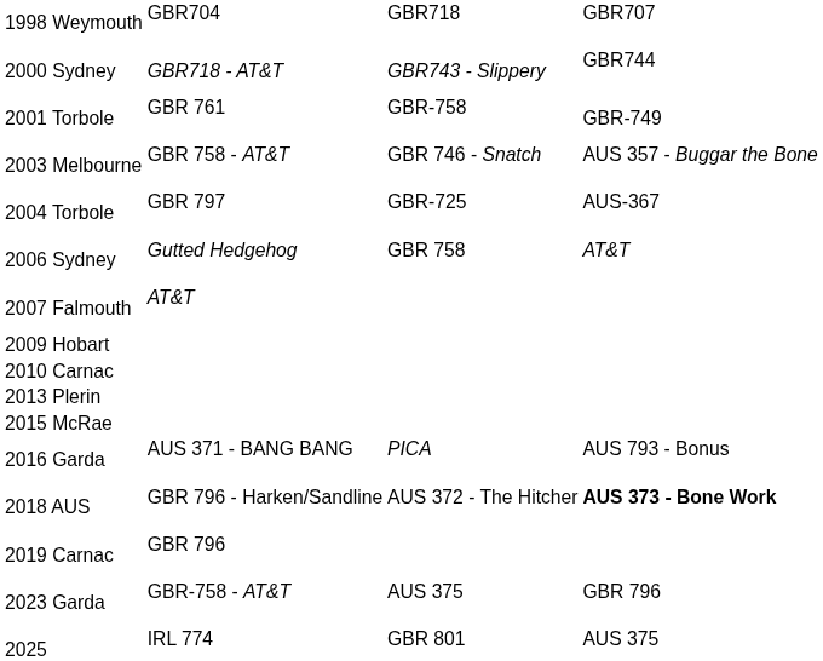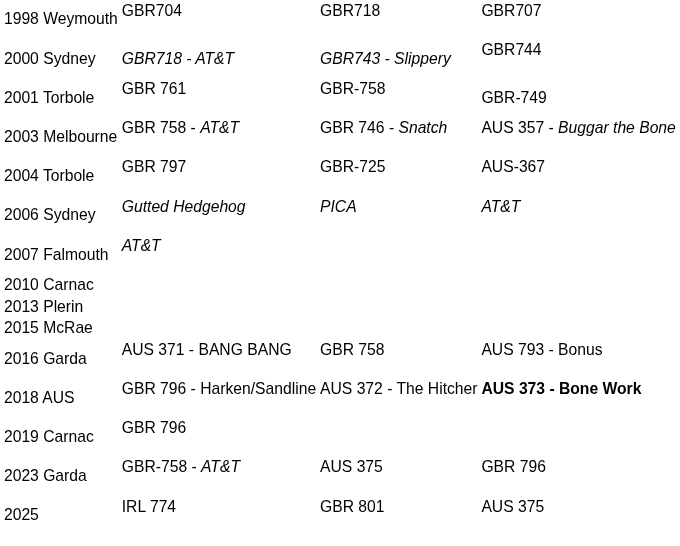 <table>
 <tr>
 <td>1998 Weymouth</td>
 <td>GBR704<br><br></td>
 <td>GBR718<br><br></td>
 <td>GBR707<br><br></td>
 <td></td>
 </tr>
 <tr>
 <td>2000 Sydney</td>
 <td><em>GBR718 - AT&T</em><br></td>
 <td><em>GBR743 - Slippery</em><br></td>
 <td>GBR744<br><br></td>
 <td></td>
 </tr>
 <tr>
 <td>2001 Torbole</td>
 <td>GBR 761<br><br></td>
 <td>GBR-758<br><br></td>
 <td>GBR-749<br></td>
 <td></td>
 </tr>
 <tr>
 <td>2003 Melbourne</td>
 <td>GBR 758 - <em>AT&T</em><br><br></td>
 <td>GBR 746 - <em>Snatch</em><br><br></td>
 <td>AUS 357 - <em>Buggar the Bone</em><br><br></td>
 <td></td>
 </tr>
 <tr>
 <td>2004 Torbole</td>
 <td>GBR 797<br><br></td>
 <td>GBR-725<br><br></td>
 <td>AUS-367<br><br></td>
 <td></td>
 </tr>
 <tr>
 <td>2006 Sydney</td>
 <td><em>Gutted Hedgehog</em><br><br></td>
-<td>GBR 758<br><br></td>
+<td><em>PICA</em><br><br></td>
 <td><em>AT&T</em><br><br></td>
 <td></td>
 </tr>
 <tr>
 <td>2007 Falmouth</td>
 <td><em>AT&T</em><br><br></td>
-<td><br></td>
-<td><br></td>
-<td></td>
-</tr>
-<tr>
-<td>2009 Hobart</td>
-<td><br></td>
 <td><br></td>
 <td><br></td>
 <td></td>
 </tr>
 <tr>
 <td>2010 Carnac</td>
 <td><br></td>
 <td><br></td>
 <td><br></td>
 <td></td>
 </tr>
 <tr>
 <td>2013 Plerin</td>
 <td><br></td>
 <td><br></td>
 <td><br></td>
 <td></td>
 </tr>
 <tr>
 <td>2015 McRae</td>
 <td><br></td>
 <td><br></td>
 <td><br></td>
 <td></td>
 </tr>
 <tr>
 <td>2016 Garda</td>
 <td>AUS 371 - BANG BANG<br><br></td>
-<td><em>PICA</em><br><br></td>
+<td>GBR 758<br><br></td>
 <td>AUS 793 - Bonus<br><br></td>
 <td></td>
 </tr>
 <tr>
 <td>2018 AUS</td>
 <td>GBR 796 - Harken/Sandline<br><br></td>
 <td>AUS 372 - The Hitcher<br><br></td>
 <td><strong>AUS 373 - Bone Work<br><br></strong></td>
 <td></td>
 </tr>
 <tr>
 <td>2019 Carnac</td>
 <td>GBR 796<br><br></td>
 <td><br></td>
 <td><br></td>
 <td></td>
 </tr>
 <tr>
 <td>2023 Garda</td>
 <td>GBR-758 - <em>AT&T</em><br><br></td>
 <td>AUS 375<br><br></td>
 <td>GBR 796<br><br></td>
 <td></td>
 </tr>
 <tr>
 <td>2025</td>
 <td>IRL 774<br><br></td>
 <td>GBR 801<br><br></td>
 <td>AUS 375<br><br></td>
 <td></td>
 </tr>
 </table>
